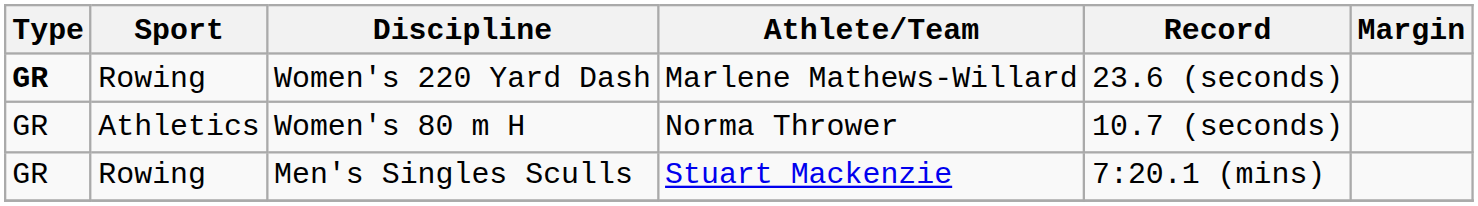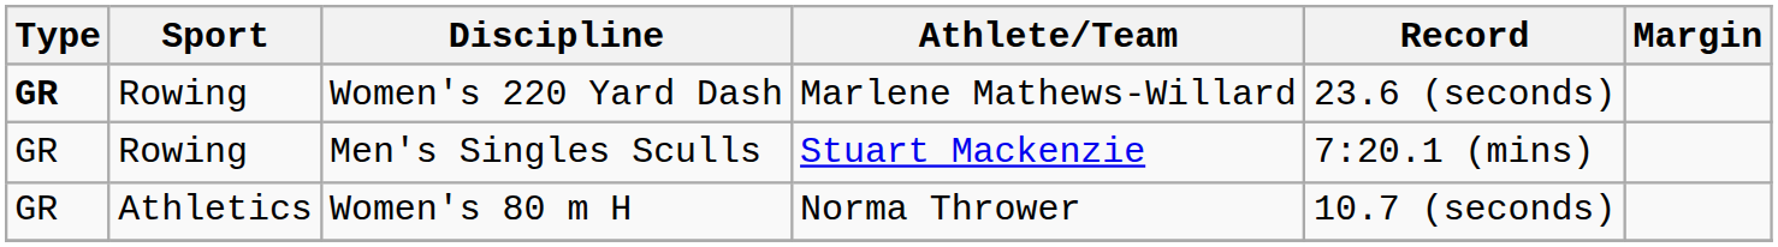 <table class="wikitable">
 <tr>
 <th>Type</th>
 <th>Sport</th>
 <th>Discipline</th>
 <th>Athlete/Team</th>
 <th>Record</th>
 <th>Margin</th>
 </tr>
 <tr>
 <td><strong>GR</strong></td>
 <td>Rowing</td>
 <td>Women's 220 Yard Dash</td>
 <td>Marlene Mathews-Willard</td>
 <td>23.6 (seconds)</td>
 <td></td>
 </tr>
 <tr>
 <td>GR</td>
+<td>Rowing</td>
+<td>Men's Singles Sculls</td>
+<td><a href='#'>Stuart Mackenzie</a></td>
+<td>7:20.1 (mins)</td>
+<td></td>
+</tr>
+<tr>
+<td>GR</td>
 <td>Athletics</td>
 <td>Women's 80 m H</td>
 <td>Norma Thrower</td>
 <td>10.7 (seconds)</td>
 <td></td>
 </tr>
 <tr>
-<td>GR</td>
-<td>Rowing</td>
-<td>Men's Singles Sculls</td>
-<td><a href='#'>Stuart Mackenzie</a></td>
-<td>7:20.1 (mins)</td>
-<td></td>
-</tr>
-<tr>
 </tr>
 </table>
